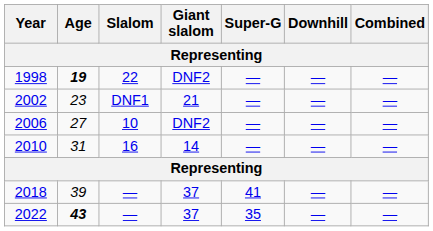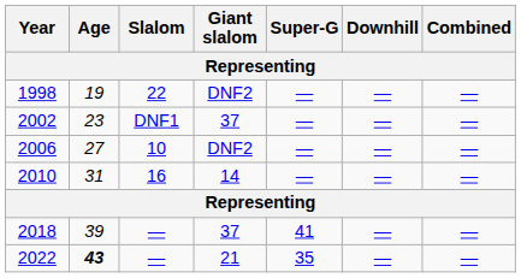 <table class=wikitable style="text-align:center">
 <tr>
 <th>  Year  </th>
 <th> Age </th>
 <th> Slalom </th>
 <th> Giant <br> slalom </th>
 <th>Super-G</th>
 <th>Downhill</th>
 <th>Combined</th>
 </tr>
 <tr>
 <th colspan=7>Representing </th>
 </tr>
 <tr>
 <td><a href='#'>1998</a></td>
-<td><strong><em>19</em></strong></td>
+<td><em>19</em></td>
 <td><a href='#'>22</a></td>
 <td><a href='#'>DNF2</a></td>
 <td><a href='#'>—</a></td>
 <td><a href='#'>—</a></td>
 <td><a href='#'>—</a></td>
 </tr>
 <tr>
 <td><a href='#'>2002</a></td>
 <td><em>23</em></td>
 <td><a href='#'>DNF1</a></td>
-<td><a href='#'>21</a></td>
+<td><a href='#'>37</a></td>
 <td><a href='#'>—</a></td>
 <td><a href='#'>—</a></td>
 <td><a href='#'>—</a></td>
 </tr>
 <tr>
 <td><a href='#'>2006</a></td>
 <td><em>27</em></td>
 <td><a href='#'>10</a></td>
 <td><a href='#'>DNF2</a></td>
 <td><a href='#'>—</a></td>
 <td><a href='#'>—</a></td>
 <td><a href='#'>—</a></td>
 </tr>
 <tr>
 <td><a href='#'>2010</a></td>
 <td><em>31</em></td>
 <td><a href='#'>16</a></td>
 <td><a href='#'>14</a></td>
 <td><a href='#'>—</a></td>
 <td><a href='#'>—</a></td>
 <td><a href='#'>—</a></td>
 </tr>
 <tr>
 <th colspan=7>Representing </th>
 </tr>
 <tr>
 <td><a href='#'>2018</a></td>
 <td><em>39</em></td>
 <td><a href='#'>—</a></td>
 <td><a href='#'>37</a></td>
 <td><a href='#'>41</a></td>
 <td><a href='#'>—</a></td>
 <td><a href='#'>—</a></td>
 </tr>
 <tr>
 <td><a href='#'>2022</a></td>
 <td><strong><em>43</em></strong></td>
 <td><a href='#'>—</a></td>
-<td><a href='#'>37</a></td>
+<td><a href='#'>21</a></td>
 <td><a href='#'>35</a></td>
 <td><a href='#'>—</a></td>
 <td><a href='#'>—</a></td>
 </tr>
 </table>
